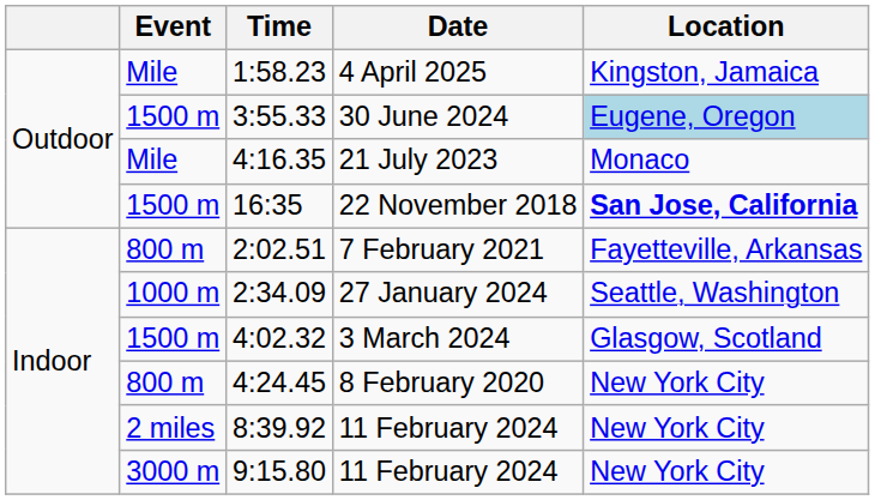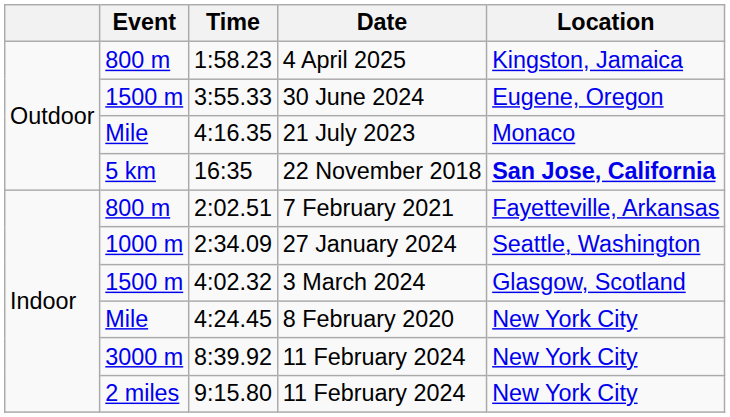 <table class="wikitable">
 <tr>
 <th></th>
 <th>Event</th>
 <th>Time</th>
 <th>Date</th>
 <th>Location</th>
 </tr>
 <tr>
 <td rowspan=4>Outdoor</td>
-<td><a href='#'>Mile</a></td>
+<td><a href='#'>800 m</a></td>
 <td>1:58.23</td>
 <td>4 April 2025</td>
 <td><a href='#'>Kingston, Jamaica</a></td>
 </tr>
 <tr>
 <td><a href='#'>1500 m</a></td>
 <td>3:55.33</td>
 <td>30 June 2024</td>
-<td style="background: lightblue;"><a href='#'>Eugene, Oregon</a></td>
+<td><a href='#'>Eugene, Oregon</a></td>
 </tr>
 <tr>
 <td><a href='#'>Mile</a></td>
 <td>4:16.35</td>
 <td>21 July 2023</td>
 <td><a href='#'>Monaco</a></td>
 </tr>
 <tr>
-<td><a href='#'>1500 m</a></td>
+<td><a href='#'>5 km</a></td>
 <td>16:35</td>
 <td>22 November 2018</td>
 <td><strong><a href='#'>San Jose, California</a></strong></td>
 </tr>
 <tr>
 <td rowspan=6>Indoor</td>
 <td><a href='#'>800 m</a></td>
 <td>2:02.51</td>
 <td>7 February 2021</td>
 <td><a href='#'>Fayetteville, Arkansas</a></td>
 </tr>
 <tr>
 <td><a href='#'>1000 m</a></td>
 <td>2:34.09</td>
 <td>27 January 2024</td>
 <td><a href='#'>Seattle, Washington</a></td>
 </tr>
 <tr>
 <td><a href='#'>1500 m</a></td>
 <td>4:02.32</td>
 <td>3 March 2024</td>
 <td><a href='#'>Glasgow, Scotland</a></td>
 </tr>
 <tr>
-<td><a href='#'>800 m</a></td>
+<td><a href='#'>Mile</a></td>
 <td>4:24.45</td>
 <td>8 February 2020</td>
 <td><a href='#'>New York City</a></td>
 </tr>
 <tr>
-<td><a href='#'>2 miles</a></td>
+<td><a href='#'>3000 m</a></td>
 <td>8:39.92</td>
 <td>11 February 2024</td>
 <td><a href='#'>New York City</a></td>
 </tr>
 <tr>
-<td><a href='#'>3000 m</a></td>
+<td><a href='#'>2 miles</a></td>
 <td>9:15.80</td>
 <td>11 February 2024</td>
 <td><a href='#'>New York City</a></td>
 </tr>
 </table>
